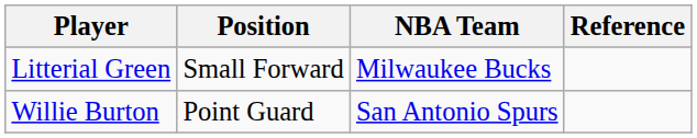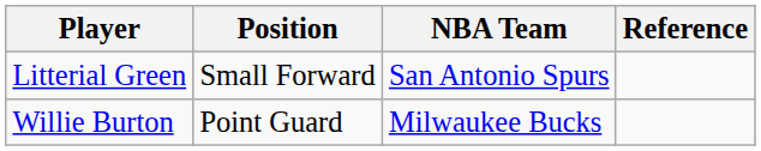 <table class="wikitable">
 <tr>
 <th>Player</th>
 <th>Position</th>
 <th>NBA Team</th>
 <th>Reference</th>
 </tr>
 <tr>
 <td><a href='#'>Litterial Green</a></td>
 <td>Small Forward</td>
-<td><a href='#'>Milwaukee Bucks</a></td>
+<td><a href='#'>San Antonio Spurs</a></td>
 <td></td>
 </tr>
 <tr>
 <td><a href='#'>Willie Burton</a></td>
 <td>Point Guard</td>
-<td><a href='#'>San Antonio Spurs</a></td>
+<td><a href='#'>Milwaukee Bucks</a></td>
 <td></td>
 </tr>
 </table>
